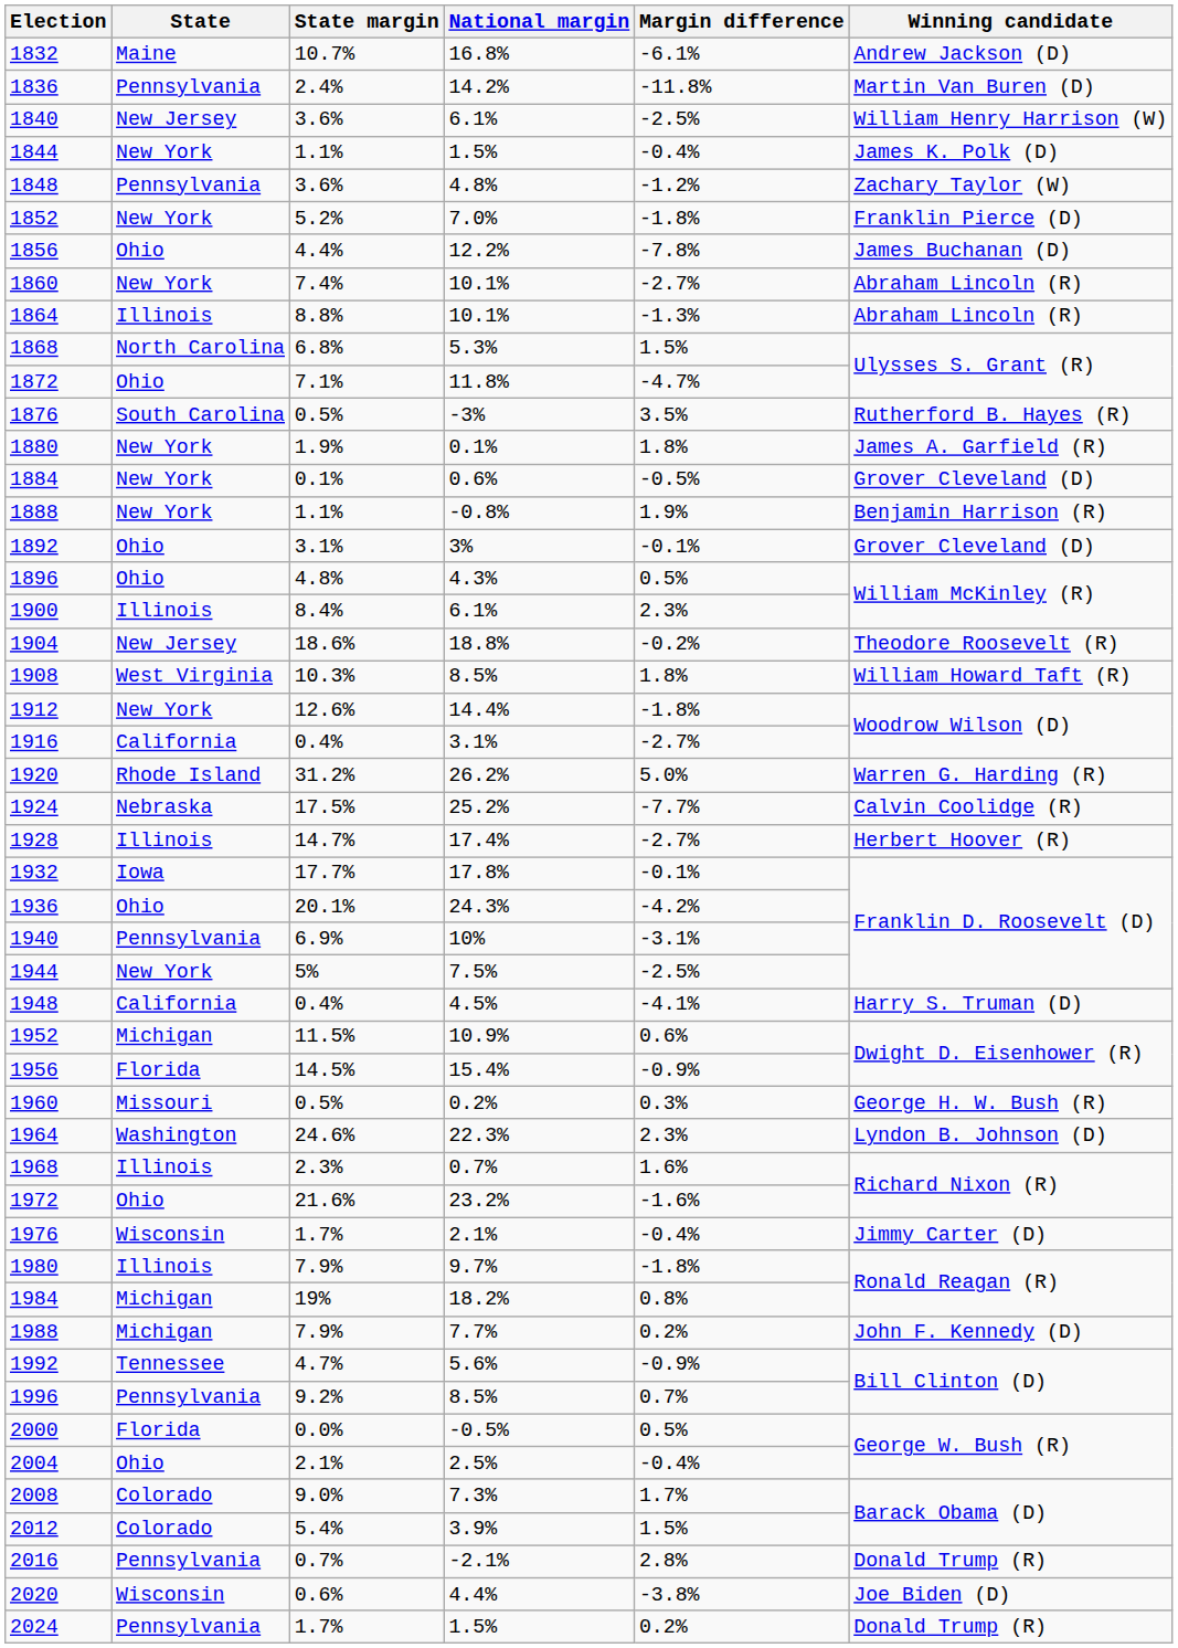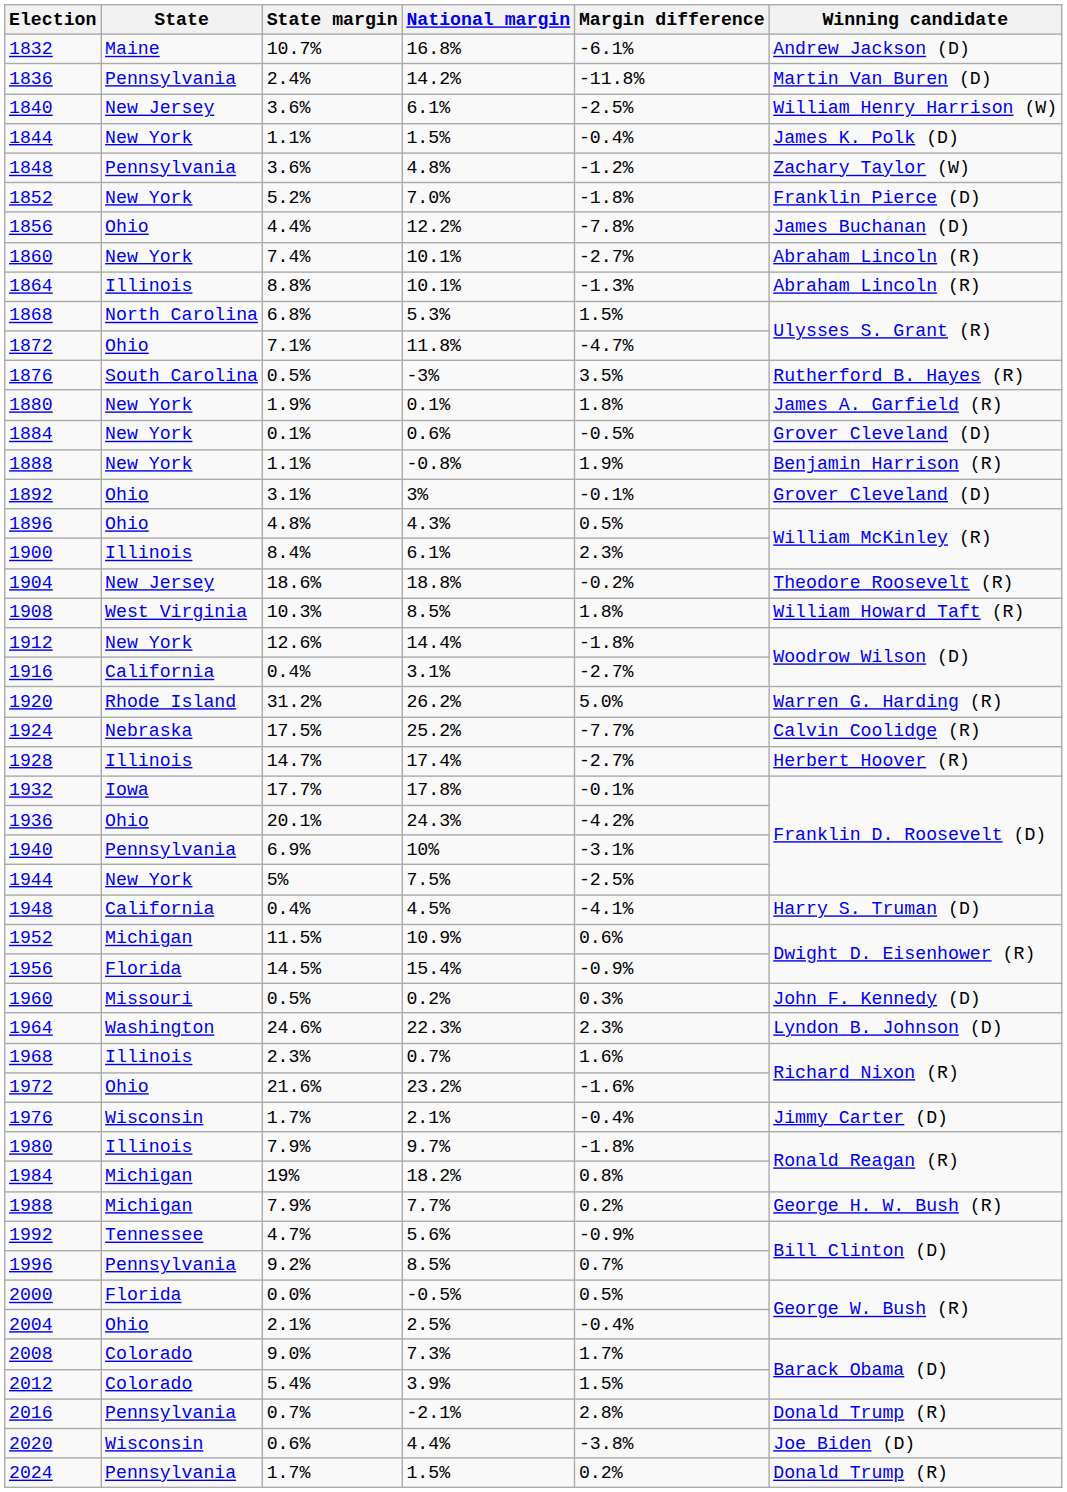 <table class="wikitable sortable">
 <tr>
 <th>Election</th>
 <th>State</th>
 <th>State margin</th>
 <th><a href='#'>National margin</a></th>
 <th>Margin difference</th>
 <th>Winning candidate</th>
 </tr>
 <tr>
 <td><a href='#'>1832</a></td>
 <td><a href='#'>Maine</a></td>
 <td>10.7%</td>
 <td>16.8%</td>
 <td>-6.1%</td>
 <td data-sort-value="D"><a href='#'>Andrew Jackson</a> (D)</td>
 </tr>
 <tr>
 <td><a href='#'>1836</a></td>
 <td><a href='#'>Pennsylvania</a></td>
 <td>2.4%</td>
 <td>14.2%</td>
 <td>-11.8%</td>
 <td data-sort-value="D"><a href='#'>Martin Van Buren</a> (D)</td>
 </tr>
 <tr>
 <td><a href='#'>1840</a></td>
 <td><a href='#'>New Jersey</a></td>
 <td>3.6%</td>
 <td>6.1%</td>
 <td>-2.5%</td>
 <td data-sort-value="W"><a href='#'>William Henry Harrison</a> (W)</td>
 </tr>
 <tr>
 <td><a href='#'>1844</a></td>
 <td><a href='#'>New York</a></td>
 <td>1.1%</td>
 <td>1.5%</td>
 <td>-0.4%</td>
 <td data-sort-value="D"><a href='#'>James K. Polk</a> (D)</td>
 </tr>
 <tr>
 <td><a href='#'>1848</a></td>
 <td><a href='#'>Pennsylvania</a></td>
 <td>3.6%</td>
 <td>4.8%</td>
 <td>-1.2%</td>
 <td data-sort-value="W"><a href='#'>Zachary Taylor</a> (W)</td>
 </tr>
 <tr>
 <td><a href='#'>1852</a></td>
 <td><a href='#'>New York</a></td>
 <td>5.2%</td>
 <td>7.0%</td>
 <td>-1.8%</td>
 <td data-sort-value="D"><a href='#'>Franklin Pierce</a> (D)</td>
 </tr>
 <tr>
 <td><a href='#'>1856</a></td>
 <td><a href='#'>Ohio</a></td>
 <td>4.4%</td>
 <td>12.2%</td>
 <td>-7.8%</td>
 <td data-sort-value="D"><a href='#'>James Buchanan</a> (D)</td>
 </tr>
 <tr>
 <td><a href='#'>1860</a></td>
 <td><a href='#'>New York</a></td>
 <td>7.4%</td>
 <td>10.1%</td>
 <td>-2.7%</td>
 <td data-sort-value="R"><a href='#'>Abraham Lincoln</a> (R)</td>
 </tr>
 <tr>
 <td><a href='#'>1864</a></td>
 <td><a href='#'>Illinois</a></td>
 <td>8.8%</td>
 <td>10.1%</td>
 <td>-1.3%</td>
 <td data-sort-value="R"><a href='#'>Abraham Lincoln</a> (R)</td>
 </tr>
 <tr>
 <td><a href='#'>1868</a></td>
 <td><a href='#'>North Carolina</a></td>
 <td>6.8%</td>
 <td>5.3%</td>
 <td>1.5%</td>
 <td rowspan="2" data-sort-value="R"><a href='#'>Ulysses S. Grant</a> (R)</td>
 </tr>
 <tr>
 <td><a href='#'>1872</a></td>
 <td><a href='#'>Ohio</a></td>
 <td>7.1%</td>
 <td>11.8%</td>
 <td>-4.7%</td>
 </tr>
 <tr>
 <td><a href='#'>1876</a></td>
 <td><a href='#'>South Carolina</a></td>
 <td>0.5%</td>
 <td>-3%</td>
 <td>3.5%</td>
 <td data-sort-value="R"><a href='#'>Rutherford B. Hayes</a> (R)</td>
 </tr>
 <tr>
 <td><a href='#'>1880</a></td>
 <td><a href='#'>New York</a></td>
 <td>1.9%</td>
 <td>0.1%</td>
 <td>1.8%</td>
 <td data-sort-value="R"><a href='#'>James A. Garfield</a> (R)</td>
 </tr>
 <tr>
 <td><a href='#'>1884</a></td>
 <td><a href='#'>New York</a></td>
 <td>0.1%</td>
 <td>0.6%</td>
 <td>-0.5%</td>
 <td data-sort-value="D"><a href='#'>Grover Cleveland</a> (D)</td>
 </tr>
 <tr>
 <td><a href='#'>1888</a></td>
 <td><a href='#'>New York</a></td>
 <td>1.1%</td>
 <td>-0.8%</td>
 <td>1.9%</td>
 <td data-sort-value="R"><a href='#'>Benjamin Harrison</a> (R)</td>
 </tr>
 <tr>
 <td><a href='#'>1892</a></td>
 <td><a href='#'>Ohio</a></td>
 <td>3.1%</td>
 <td>3%</td>
 <td>-0.1%</td>
 <td data-sort-value="D"><a href='#'>Grover Cleveland</a> (D)</td>
 </tr>
 <tr>
 <td><a href='#'>1896</a></td>
 <td><a href='#'>Ohio</a></td>
 <td>4.8%</td>
 <td>4.3%</td>
 <td>0.5%</td>
 <td rowspan="2" data-sort-value="R"><a href='#'>William McKinley</a> (R)</td>
 </tr>
 <tr>
 <td><a href='#'>1900</a></td>
 <td><a href='#'>Illinois</a></td>
 <td>8.4%</td>
 <td>6.1%</td>
 <td>2.3%</td>
 </tr>
 <tr>
 <td><a href='#'>1904</a></td>
 <td><a href='#'>New Jersey</a></td>
 <td>18.6%</td>
 <td>18.8%</td>
 <td>-0.2%</td>
 <td data-sort-value="R"><a href='#'>Theodore Roosevelt</a> (R)</td>
 </tr>
 <tr>
 <td><a href='#'>1908</a></td>
 <td><a href='#'>West Virginia</a></td>
 <td>10.3%</td>
 <td>8.5%</td>
 <td>1.8%</td>
 <td data-sort-value="R"><a href='#'>William Howard Taft</a> (R)</td>
 </tr>
 <tr>
 <td><a href='#'>1912</a></td>
 <td><a href='#'>New York</a></td>
 <td>12.6%</td>
 <td>14.4%</td>
 <td>-1.8%</td>
 <td rowspan="2" data-sort-value="D"><a href='#'>Woodrow Wilson</a> (D)</td>
 </tr>
 <tr>
 <td><a href='#'>1916</a></td>
 <td><a href='#'>California</a></td>
 <td>0.4%</td>
 <td>3.1%</td>
 <td>-2.7%</td>
 </tr>
 <tr>
 <td><a href='#'>1920</a></td>
 <td><a href='#'>Rhode Island</a></td>
 <td>31.2%</td>
 <td>26.2%</td>
 <td>5.0%</td>
 <td data-sort-value="R"><a href='#'>Warren G. Harding</a> (R)</td>
 </tr>
 <tr>
 <td><a href='#'>1924</a></td>
 <td><a href='#'>Nebraska</a></td>
 <td>17.5%</td>
 <td>25.2%</td>
 <td>-7.7%</td>
 <td data-sort-value="R"><a href='#'>Calvin Coolidge</a> (R)</td>
 </tr>
 <tr>
 <td><a href='#'>1928</a></td>
 <td><a href='#'>Illinois</a></td>
 <td>14.7%</td>
 <td>17.4%</td>
 <td>-2.7%</td>
 <td data-sort-value="R"><a href='#'>Herbert Hoover</a> (R)</td>
 </tr>
 <tr>
 <td><a href='#'>1932</a></td>
 <td><a href='#'>Iowa</a></td>
 <td>17.7%</td>
 <td>17.8%</td>
 <td>-0.1%</td>
 <td rowspan="4" data-sort-value="D"><a href='#'>Franklin D. Roosevelt</a> (D)</td>
 </tr>
 <tr>
 <td><a href='#'>1936</a></td>
 <td><a href='#'>Ohio</a></td>
 <td>20.1%</td>
 <td>24.3%</td>
 <td>-4.2%</td>
 </tr>
 <tr>
 <td><a href='#'>1940</a></td>
 <td><a href='#'>Pennsylvania</a></td>
 <td>6.9%</td>
 <td>10%</td>
 <td>-3.1%</td>
 </tr>
 <tr>
 <td><a href='#'>1944</a></td>
 <td><a href='#'>New York</a></td>
 <td>5%</td>
 <td>7.5%</td>
 <td>-2.5%</td>
 </tr>
 <tr>
 <td><a href='#'>1948</a></td>
 <td><a href='#'>California</a></td>
 <td>0.4%</td>
 <td>4.5%</td>
 <td>-4.1%</td>
 <td data-sort-value="D"><a href='#'>Harry S. Truman</a> (D)</td>
 </tr>
 <tr>
 <td><a href='#'>1952</a></td>
 <td><a href='#'>Michigan</a></td>
 <td>11.5%</td>
 <td>10.9%</td>
 <td>0.6%</td>
 <td rowspan="2" data-sort-value="R"><a href='#'>Dwight D. Eisenhower</a> (R)</td>
 </tr>
 <tr>
 <td><a href='#'>1956</a></td>
 <td><a href='#'>Florida</a></td>
 <td>14.5%</td>
 <td>15.4%</td>
 <td>-0.9%</td>
 </tr>
 <tr>
 <td><a href='#'>1960</a></td>
 <td><a href='#'>Missouri</a></td>
 <td>0.5%</td>
 <td>0.2%</td>
 <td>0.3%</td>
-<td data-sort-value="R"><a href='#'>George H. W. Bush</a> (R)</td>
+<td data-sort-value="D"><a href='#'>John F. Kennedy</a> (D)</td>
 </tr>
 <tr>
 <td><a href='#'>1964</a></td>
 <td><a href='#'>Washington</a></td>
 <td>24.6%</td>
 <td>22.3%</td>
 <td>2.3%</td>
 <td data-sort-value="D"><a href='#'>Lyndon B. Johnson</a> (D)</td>
 </tr>
 <tr>
 <td><a href='#'>1968</a></td>
 <td><a href='#'>Illinois</a></td>
 <td>2.3%</td>
 <td>0.7%</td>
 <td>1.6%</td>
 <td rowspan="2" data-sort-value="R"><a href='#'>Richard Nixon</a> (R)</td>
 </tr>
 <tr>
 <td><a href='#'>1972</a></td>
 <td><a href='#'>Ohio</a></td>
 <td>21.6%</td>
 <td>23.2%</td>
 <td>-1.6%</td>
 </tr>
 <tr>
 <td><a href='#'>1976</a></td>
 <td><a href='#'>Wisconsin</a></td>
 <td>1.7%</td>
 <td>2.1%</td>
 <td>-0.4%</td>
 <td data-sort-value="D"><a href='#'>Jimmy Carter</a> (D)</td>
 </tr>
 <tr>
 <td><a href='#'>1980</a></td>
 <td><a href='#'>Illinois</a></td>
 <td>7.9%</td>
 <td>9.7%</td>
 <td>-1.8%</td>
 <td rowspan="2" data-sort-value="R"><a href='#'>Ronald Reagan</a> (R)</td>
 </tr>
 <tr>
 <td><a href='#'>1984</a></td>
 <td><a href='#'>Michigan</a></td>
 <td>19%</td>
 <td>18.2%</td>
 <td>0.8%</td>
 </tr>
 <tr>
 <td><a href='#'>1988</a></td>
 <td><a href='#'>Michigan</a></td>
 <td>7.9%</td>
 <td>7.7%</td>
 <td>0.2%</td>
-<td data-sort-value="D"><a href='#'>John F. Kennedy</a> (D)</td>
+<td data-sort-value="R"><a href='#'>George H. W. Bush</a> (R)</td>
 </tr>
 <tr>
 <td><a href='#'>1992</a></td>
 <td><a href='#'>Tennessee</a></td>
 <td>4.7%</td>
 <td>5.6%</td>
 <td>-0.9%</td>
 <td rowspan="2" data-sort-value="D"><a href='#'>Bill Clinton</a> (D)</td>
 </tr>
 <tr>
 <td><a href='#'>1996</a></td>
 <td><a href='#'>Pennsylvania</a></td>
 <td>9.2%</td>
 <td>8.5%</td>
 <td>0.7%</td>
 </tr>
 <tr>
 <td><a href='#'>2000</a></td>
 <td><a href='#'>Florida</a></td>
 <td>0.0%</td>
 <td>-0.5%</td>
 <td>0.5%</td>
 <td rowspan="2" data-sort-value="R"><a href='#'>George W. Bush</a> (R)</td>
 </tr>
 <tr>
 <td><a href='#'>2004</a></td>
 <td><a href='#'>Ohio</a></td>
 <td>2.1%</td>
 <td>2.5%</td>
 <td>-0.4%</td>
 </tr>
 <tr>
 <td><a href='#'>2008</a></td>
 <td><a href='#'>Colorado</a></td>
 <td>9.0%</td>
 <td>7.3%</td>
 <td>1.7%</td>
 <td rowspan="2" data-sort-value="D"><a href='#'>Barack Obama</a> (D)</td>
 </tr>
 <tr>
 <td><a href='#'>2012</a></td>
 <td><a href='#'>Colorado</a></td>
 <td>5.4%</td>
 <td>3.9%</td>
 <td>1.5%</td>
 </tr>
 <tr>
 <td><a href='#'>2016</a></td>
 <td><a href='#'>Pennsylvania</a></td>
 <td>0.7%</td>
 <td>-2.1%</td>
 <td>2.8%</td>
 <td data-sort-value="R"><a href='#'>Donald Trump</a> (R)</td>
 </tr>
 <tr>
 <td><a href='#'>2020</a></td>
 <td><a href='#'>Wisconsin</a></td>
 <td>0.6%</td>
 <td>4.4%</td>
 <td>-3.8%</td>
 <td data-sort-value="D"><a href='#'>Joe Biden</a> (D)</td>
 </tr>
 <tr>
 <td><a href='#'>2024</a></td>
 <td><a href='#'>Pennsylvania</a></td>
 <td>1.7%</td>
 <td>1.5%</td>
 <td>0.2%</td>
 <td data-sort-value="D"><a href='#'>Donald Trump</a> (R)</td>
 </tr>
 </table>
